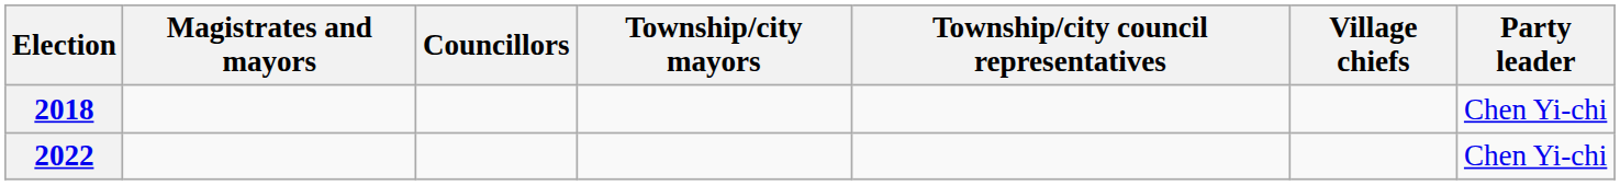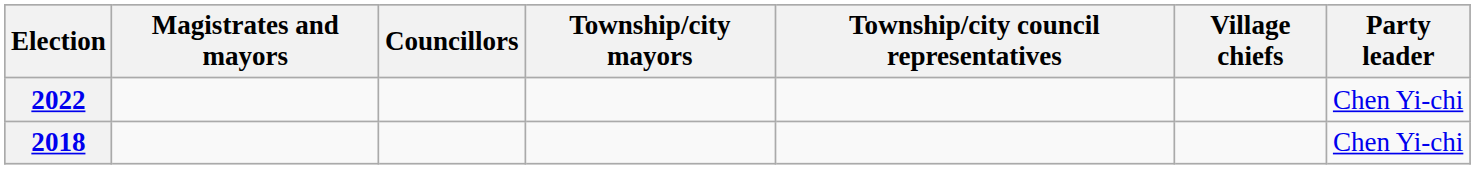 <table class=wikitable>
 <tr>
 <th>Election</th>
 <th>Magistrates and mayors</th>
 <th>Councillors</th>
 <th>Township/city mayors</th>
 <th>Township/city council representatives</th>
 <th>Village chiefs</th>
 <th>Party leader</th>
 </tr>
 <tr>
+<th><a href='#'>2022</a><br></th>
+<td></td>
+<td></td>
+<td></td>
+<td></td>
+<td></td>
+<td><a href='#'>Chen Yi-chi</a></td>
+</tr>
+<tr>
 <th><a href='#'>2018</a><br></th>
 <td></td>
 <td></td>
 <td></td>
 <td></td>
 <td></td>
 <td><a href='#'>Chen Yi-chi</a></td>
 </tr>
-<tr>
-<th><a href='#'>2022</a><br></th>
-<td></td>
-<td></td>
-<td></td>
-<td></td>
-<td></td>
-<td><a href='#'>Chen Yi-chi</a></td>
-</tr>
 </table>
